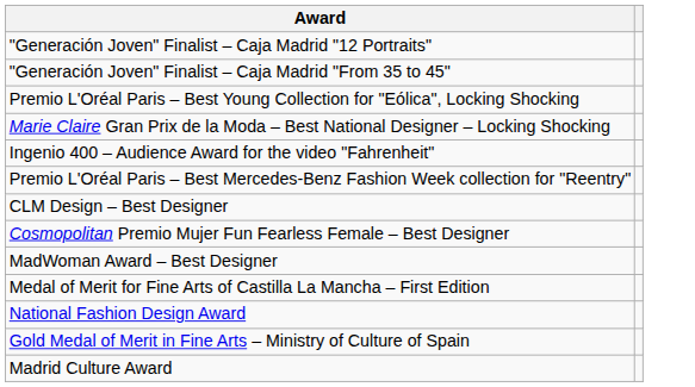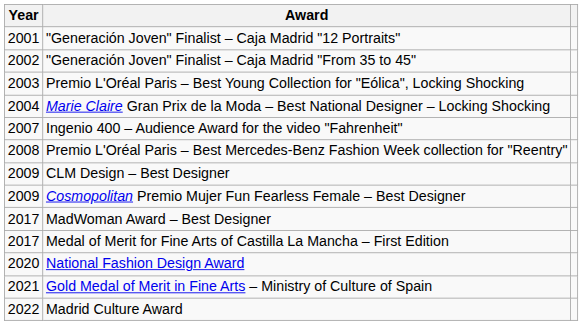 <table class="wikitable">
 <tr>
+<th>Year</th>
 <th>Award</th>
 <th></th>
 </tr>
 <tr>
+<td>2001</td>
 <td>"Generación Joven" Finalist – Caja Madrid "12 Portraits"</td>
 <td></td>
 </tr>
 <tr>
+<td>2002</td>
 <td>"Generación Joven" Finalist – Caja Madrid "From 35 to 45"</td>
 <td></td>
 </tr>
 <tr>
+<td>2003</td>
 <td>Premio L'Oréal Paris – Best Young Collection for "Eólica", Locking Shocking</td>
 <td></td>
 </tr>
 <tr>
+<td>2004</td>
 <td><em><a href='#'>Marie Claire</a></em> Gran Prix de la Moda – Best National Designer – Locking Shocking</td>
 <td></td>
 </tr>
 <tr>
+<td>2007</td>
 <td>Ingenio 400 – Audience Award for the video "Fahrenheit"</td>
 <td></td>
 </tr>
 <tr>
+<td>2008</td>
 <td>Premio L'Oréal Paris – Best Mercedes-Benz Fashion Week collection for "Reentry"</td>
 <td></td>
 </tr>
 <tr>
+<td>2009</td>
 <td>CLM Design – Best Designer</td>
 <td></td>
 </tr>
 <tr>
+<td>2009</td>
 <td><em><a href='#'>Cosmopolitan</a></em> Premio Mujer Fun Fearless Female – Best Designer</td>
 <td></td>
 </tr>
 <tr>
+<td>2017</td>
 <td>MadWoman Award – Best Designer</td>
 <td></td>
 </tr>
 <tr>
+<td>2017</td>
 <td>Medal of Merit for Fine Arts of Castilla La Mancha – First Edition</td>
 <td></td>
 </tr>
 <tr>
+<td>2020</td>
 <td><a href='#'>National Fashion Design Award</a></td>
 <td></td>
 </tr>
 <tr>
+<td>2021</td>
 <td><a href='#'>Gold Medal of Merit in Fine Arts</a> – Ministry of Culture of Spain</td>
 <td></td>
 </tr>
 <tr>
+<td>2022</td>
 <td>Madrid Culture Award</td>
 <td></td>
 </tr>
 </table>
